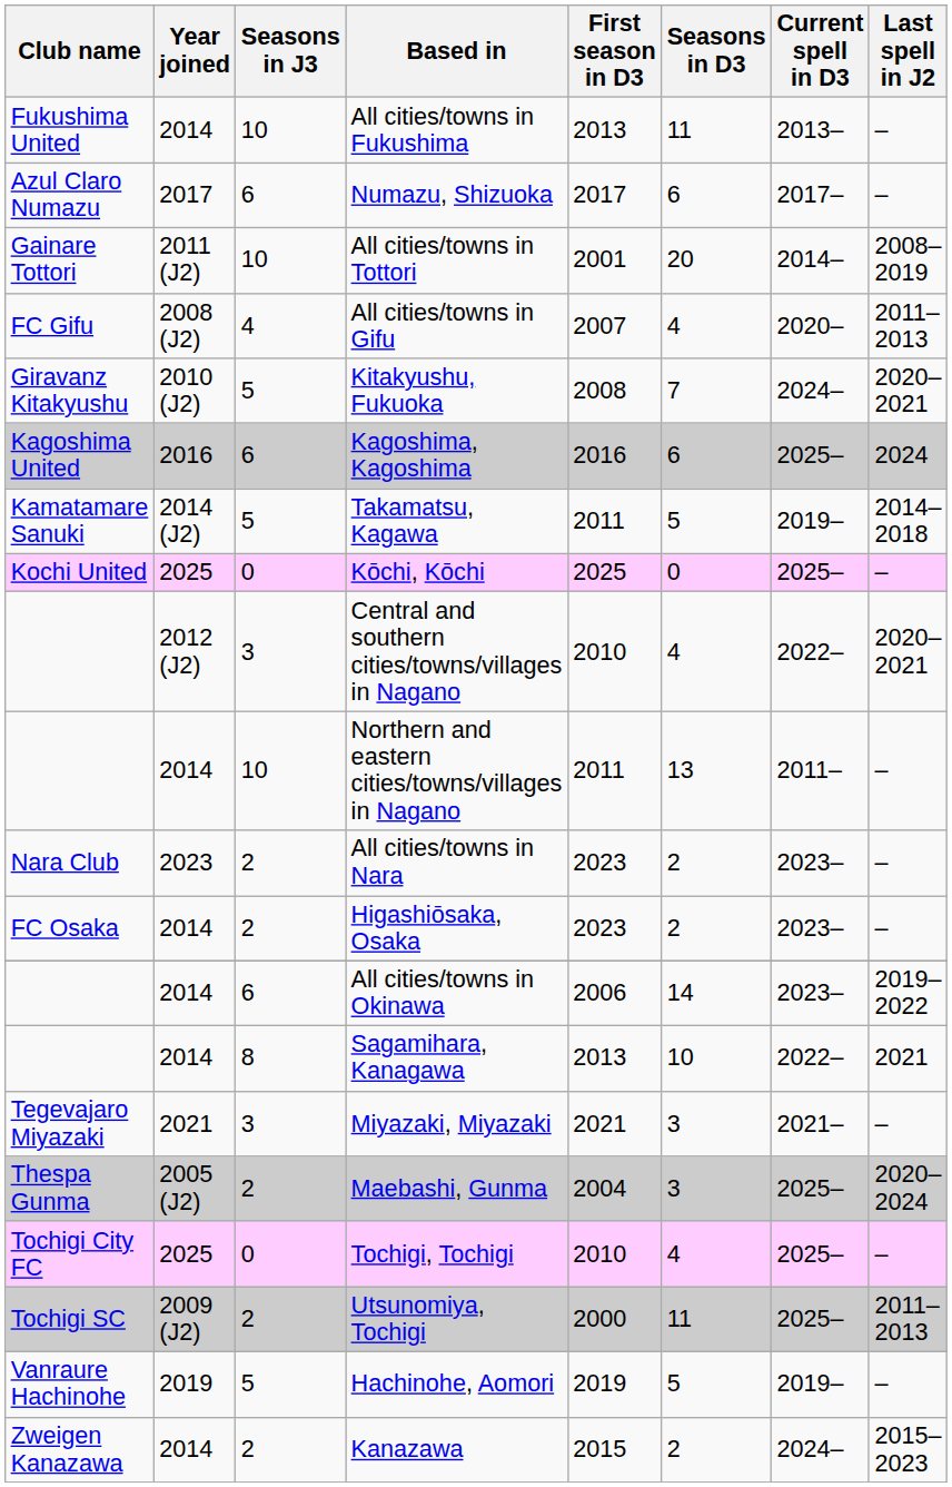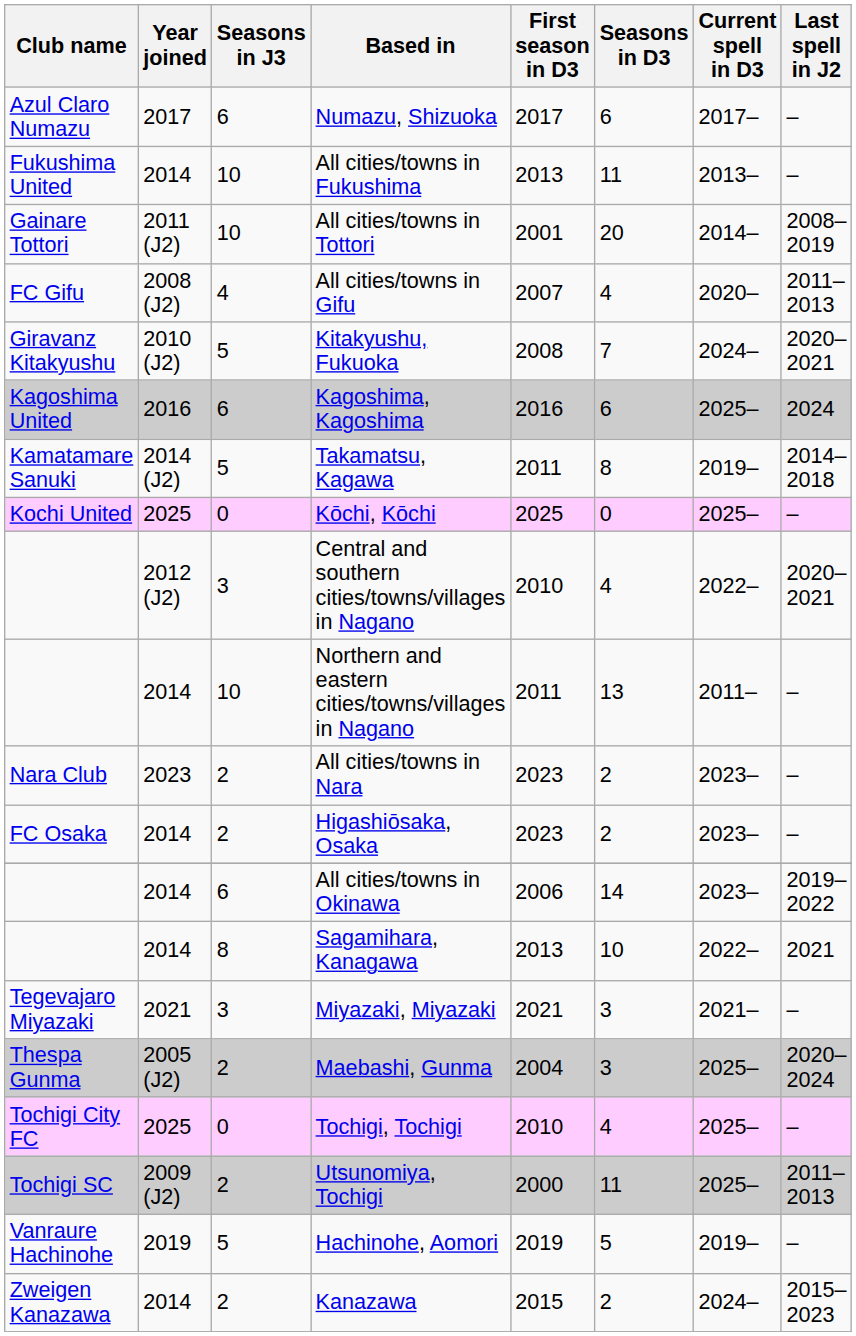 <table class="wikitable sortable">
 <tr>
 <th>Club name</th>
 <th>Year joined</th>
 <th>Seasons<br>in J3</th>
 <th>Based in</th>
 <th>First season<br>in D3</th>
 <th>Seasons<br>in D3</th>
 <th>Current spell<br>in D3</th>
 <th>Last spell<br>in J2</th>
 </tr>
 <tr>
+<td><a href='#'>Azul Claro Numazu</a></td>
+<td>2017</td>
+<td>6</td>
+<td><a href='#'>Numazu</a>, <a href='#'>Shizuoka</a></td>
+<td>2017</td>
+<td>6</td>
+<td>2017–</td>
+<td>–</td>
+</tr>
+<tr>
 <td><a href='#'>Fukushima United</a></td>
 <td>2014</td>
 <td>10</td>
 <td>All cities/towns in <a href='#'>Fukushima</a></td>
 <td>2013</td>
 <td>11</td>
 <td>2013–</td>
-<td>–</td>
-</tr>
-<tr>
-<td><a href='#'>Azul Claro Numazu</a></td>
-<td>2017</td>
-<td>6</td>
-<td><a href='#'>Numazu</a>, <a href='#'>Shizuoka</a></td>
-<td>2017</td>
-<td>6</td>
-<td>2017–</td>
 <td>–</td>
 </tr>
 <tr>
 <td><a href='#'>Gainare Tottori</a></td>
 <td>2011 (J2)</td>
 <td>10</td>
 <td>All cities/towns in <a href='#'>Tottori</a></td>
 <td>2001</td>
 <td>20</td>
 <td>2014–</td>
 <td>2008–2019</td>
 </tr>
 <tr>
 <td><a href='#'>FC Gifu</a></td>
 <td>2008 (J2)</td>
 <td>4</td>
 <td>All cities/towns in <a href='#'>Gifu</a></td>
 <td>2007</td>
 <td>4</td>
 <td>2020–</td>
 <td>2011–2013</td>
 </tr>
 <tr>
 <td><a href='#'>Giravanz Kitakyushu</a></td>
 <td>2010 (J2)</td>
 <td>5</td>
 <td><a href='#'>Kitakyushu, Fukuoka</a></td>
 <td>2008</td>
 <td>7</td>
 <td>2024–</td>
 <td>2020–2021</td>
 </tr>
 <tr bgcolor="cccccc">
 <td><a href='#'>Kagoshima United</a></td>
 <td>2016</td>
 <td>6</td>
 <td><a href='#'>Kagoshima</a>, <a href='#'>Kagoshima</a></td>
 <td>2016</td>
 <td>6</td>
 <td>2025–</td>
 <td>2024</td>
 </tr>
 <tr>
 <td><a href='#'>Kamatamare Sanuki</a></td>
 <td>2014 (J2)</td>
 <td>5</td>
 <td><a href='#'>Takamatsu</a>, <a href='#'>Kagawa</a></td>
 <td>2011</td>
-<td>5</td>
+<td>8</td>
 <td>2019–</td>
 <td>2014–2018</td>
 </tr>
 <tr bgcolor="ffccff">
 <td><a href='#'>Kochi United</a></td>
 <td>2025</td>
 <td>0</td>
 <td><a href='#'>Kōchi</a>, <a href='#'>Kōchi</a></td>
 <td>2025</td>
 <td>0</td>
 <td>2025–</td>
 <td>–</td>
 </tr>
 <tr>
 <td></td>
 <td>2012 (J2)</td>
 <td>3</td>
 <td>Central and southern cities/towns/villages in <a href='#'>Nagano</a></td>
 <td>2010</td>
 <td>4</td>
 <td>2022–</td>
 <td>2020–2021</td>
 </tr>
 <tr>
 <td></td>
 <td>2014</td>
 <td>10</td>
 <td>Northern and eastern cities/towns/villages in <a href='#'>Nagano</a></td>
 <td>2011</td>
 <td>13</td>
 <td>2011–</td>
 <td>–</td>
 </tr>
 <tr>
 <td><a href='#'>Nara Club</a></td>
 <td>2023</td>
 <td>2</td>
 <td>All cities/towns in <a href='#'>Nara</a></td>
 <td>2023</td>
 <td>2</td>
 <td>2023–</td>
 <td>–</td>
 </tr>
 <tr>
 <td><a href='#'>FC Osaka</a></td>
 <td>2014</td>
 <td>2</td>
 <td><a href='#'>Higashiōsaka</a>, <a href='#'>Osaka</a></td>
 <td>2023</td>
 <td>2</td>
 <td>2023–</td>
 <td>–</td>
 </tr>
 <tr>
 </tr>
 <tr>
 <td></td>
 <td>2014</td>
 <td>6</td>
 <td>All cities/towns in <a href='#'>Okinawa</a></td>
 <td>2006</td>
 <td>14</td>
 <td>2023–</td>
 <td>2019–2022</td>
 </tr>
 <tr>
 <td></td>
 <td>2014</td>
 <td>8</td>
 <td><a href='#'>Sagamihara</a>, <a href='#'>Kanagawa</a></td>
 <td>2013</td>
 <td>10</td>
 <td>2022–</td>
 <td>2021</td>
 </tr>
 <tr>
 <td><a href='#'>Tegevajaro Miyazaki</a></td>
 <td>2021</td>
 <td>3</td>
 <td><a href='#'>Miyazaki</a>, <a href='#'>Miyazaki</a></td>
 <td>2021</td>
 <td>3</td>
 <td>2021–</td>
 <td>–</td>
 </tr>
 <tr bgcolor="cccccc">
 <td><a href='#'>Thespa Gunma</a></td>
 <td>2005 (J2)</td>
 <td>2</td>
 <td><a href='#'>Maebashi</a>, <a href='#'>Gunma</a></td>
 <td>2004</td>
 <td>3</td>
 <td>2025–</td>
 <td>2020–2024</td>
 </tr>
 <tr bgcolor="ffccff">
 <td><a href='#'>Tochigi City FC</a></td>
 <td>2025</td>
 <td>0</td>
 <td><a href='#'>Tochigi</a>, <a href='#'>Tochigi</a></td>
 <td>2010</td>
 <td>4</td>
 <td>2025–</td>
 <td>–</td>
 </tr>
 <tr bgcolor="cccccc">
 <td><a href='#'>Tochigi SC</a></td>
 <td>2009 (J2)</td>
 <td>2</td>
 <td><a href='#'>Utsunomiya</a>, <a href='#'>Tochigi</a></td>
 <td>2000</td>
 <td>11</td>
 <td>2025–</td>
 <td>2011–2013</td>
 </tr>
 <tr>
 <td><a href='#'>Vanraure Hachinohe</a></td>
 <td>2019</td>
 <td>5</td>
 <td><a href='#'>Hachinohe</a>, <a href='#'>Aomori</a></td>
 <td>2019</td>
 <td>5</td>
 <td>2019–</td>
 <td>–</td>
 </tr>
 <tr>
 <td><a href='#'>Zweigen Kanazawa</a></td>
 <td>2014</td>
 <td>2</td>
 <td><a href='#'>Kanazawa</a></td>
 <td>2015</td>
 <td>2</td>
 <td>2024–</td>
 <td>2015–2023</td>
 </tr>
 </table>
